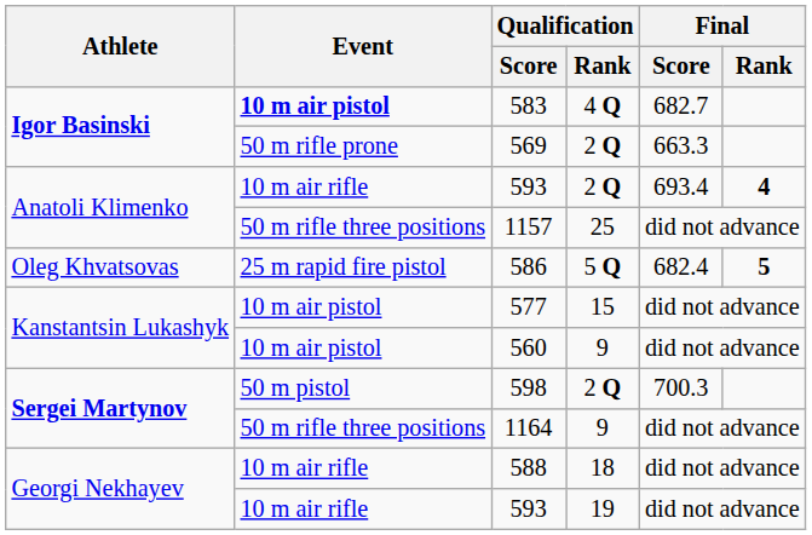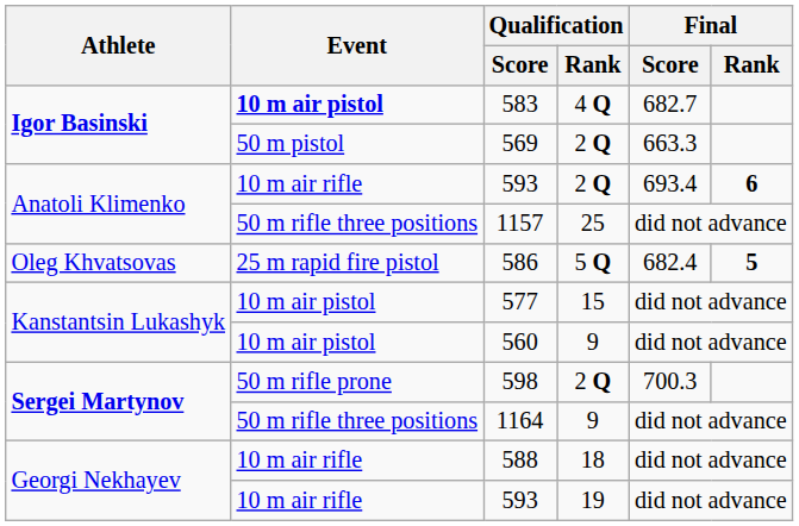 <table class="wikitable" style="font-size:90%; text-align:center">
 <tr>
 <th rowspan="2">Athlete</th>
 <th rowspan="2">Event</th>
 <th colspan="2">Qualification</th>
 <th colspan="2">Final</th>
 </tr>
 <tr>
 <th>Score</th>
 <th>Rank</th>
 <th>Score</th>
 <th>Rank</th>
 </tr>
 <tr>
 <td align=left rowspan=2><strong><a href='#'>Igor Basinski</a></strong></td>
 <td align=left><strong><a href='#'>10 m air pistol</a></strong></td>
 <td>583</td>
 <td>4 <strong>Q</strong></td>
 <td>682.7</td>
 <td></td>
 </tr>
 <tr>
-<td align=left><a href='#'>50 m rifle prone</a></td>
+<td align=left><a href='#'>50 m pistol</a></td>
 <td>569</td>
 <td>2 <strong>Q</strong></td>
 <td>663.3</td>
 <td></td>
 </tr>
 <tr>
 <td align=left rowspan=2><a href='#'>Anatoli Klimenko</a></td>
 <td align=left><a href='#'>10 m air rifle</a></td>
 <td>593</td>
 <td>2 <strong>Q</strong></td>
 <td>693.4</td>
-<td><strong>4</strong></td>
+<td><strong>6</strong></td>
 </tr>
 <tr>
 <td align=left><a href='#'>50 m rifle three positions</a></td>
 <td>1157</td>
 <td>25</td>
 <td colspan="2"  align="center">did not advance</td>
 </tr>
 <tr>
 <td align=left><a href='#'>Oleg Khvatsovas</a></td>
 <td align=left><a href='#'>25 m rapid fire pistol</a></td>
 <td>586</td>
 <td>5 <strong>Q</strong></td>
 <td>682.4</td>
 <td><strong>5</strong></td>
 </tr>
 <tr>
 <td align=left rowspan=2><a href='#'>Kanstantsin Lukashyk</a></td>
 <td align=left><a href='#'>10 m air pistol</a></td>
 <td>577</td>
 <td>15</td>
 <td colspan="2"  align="center">did not advance</td>
 </tr>
 <tr>
 <td align=left><a href='#'>10 m air pistol</a></td>
 <td>560</td>
 <td>9</td>
 <td colspan="2">did not advance</td>
 </tr>
 <tr>
 <td align=left rowspan=2><strong><a href='#'>Sergei Martynov</a></strong></td>
-<td align=left><a href='#'>50 m pistol</a></td>
+<td align=left><a href='#'>50 m rifle prone</a></td>
 <td>598</td>
 <td>2 <strong>Q</strong></td>
 <td>700.3</td>
 <td></td>
 </tr>
 <tr>
 <td align=left><a href='#'>50 m rifle three positions</a></td>
 <td>1164</td>
 <td>9</td>
 <td colspan="2">did not advance</td>
 </tr>
 <tr>
 <td align=left rowspan=2><a href='#'>Georgi Nekhayev</a></td>
 <td align=left><a href='#'>10 m air rifle</a></td>
 <td>588</td>
 <td>18</td>
 <td colspan="2">did not advance</td>
 </tr>
 <tr>
 <td align=left><a href='#'>10 m air rifle</a></td>
 <td>593</td>
 <td>19</td>
 <td colspan="2">did not advance</td>
 </tr>
 </table>
